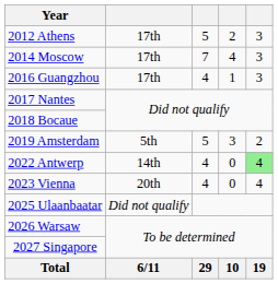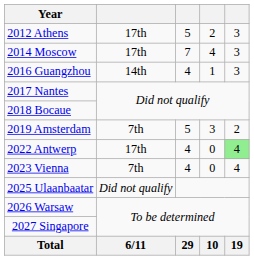 <table class="wikitable" style="text-align: center;">
 <tr>
 <th>Year</th>
 <th></th>
 <th width=25px></th>
 <th width=25px></th>
 <th width=25px></th>
 </tr>
 <tr>
 <td style="text-align:left;"> <a href='#'>2012 Athens</a></td>
 <td>17th</td>
 <td>5</td>
 <td>2</td>
 <td>3</td>
 </tr>
 <tr>
 <td style="text-align:left;"> <a href='#'>2014 Moscow</a></td>
 <td>17th</td>
 <td>7</td>
 <td>4</td>
 <td>3</td>
 </tr>
 <tr>
 <td style="text-align:left;"> <a href='#'>2016 Guangzhou</a></td>
-<td>17th</td>
+<td>14th</td>
 <td>4</td>
 <td>1</td>
 <td>3</td>
 </tr>
 <tr>
 <td style="text-align:left;"> <a href='#'>2017 Nantes</a></td>
 <td colspan=4 rowspan=2><em>Did not qualify</em></td>
 </tr>
 <tr>
 <td style="text-align:left;"> <a href='#'>2018 Bocaue</a></td>
 </tr>
 <tr>
 <td style="text-align:left;"> <a href='#'>2019 Amsterdam</a></td>
-<td>5th</td>
+<td>7th</td>
 <td>5</td>
 <td>3</td>
 <td>2</td>
 </tr>
 <tr>
 <td style="text-align:left;"> <a href='#'>2022 Antwerp</a></td>
-<td>14th</td>
+<td>17th</td>
 <td>4</td>
 <td>0</td>
 <td style="background: lightgreen;">4</td>
 </tr>
 <tr>
 <td style="text-align:left;"> <a href='#'>2023 Vienna</a></td>
-<td>20th</td>
+<td>7th</td>
 <td>4</td>
 <td>0</td>
 <td>4</td>
 </tr>
 <tr>
 <td style="text-align:left;"> <a href='#'>2025 Ulaanbaatar</a></td>
 <td><em>Did not qualify</em></td>
 </tr>
 <tr>
 <td style="text-align:left;"> <a href='#'>2026 Warsaw</a></td>
 <td colspan=4 rowspan=2><em>To be determined</em></td>
 </tr>
 <tr>
 <td style="text-align:left:"> <a href='#'>2027 Singapore</a></td>
 </tr>
 <tr>
 <th>Total</th>
 <th>6/11</th>
 <th>29</th>
 <th>10</th>
 <th>19</th>
 </tr>
 </table>
